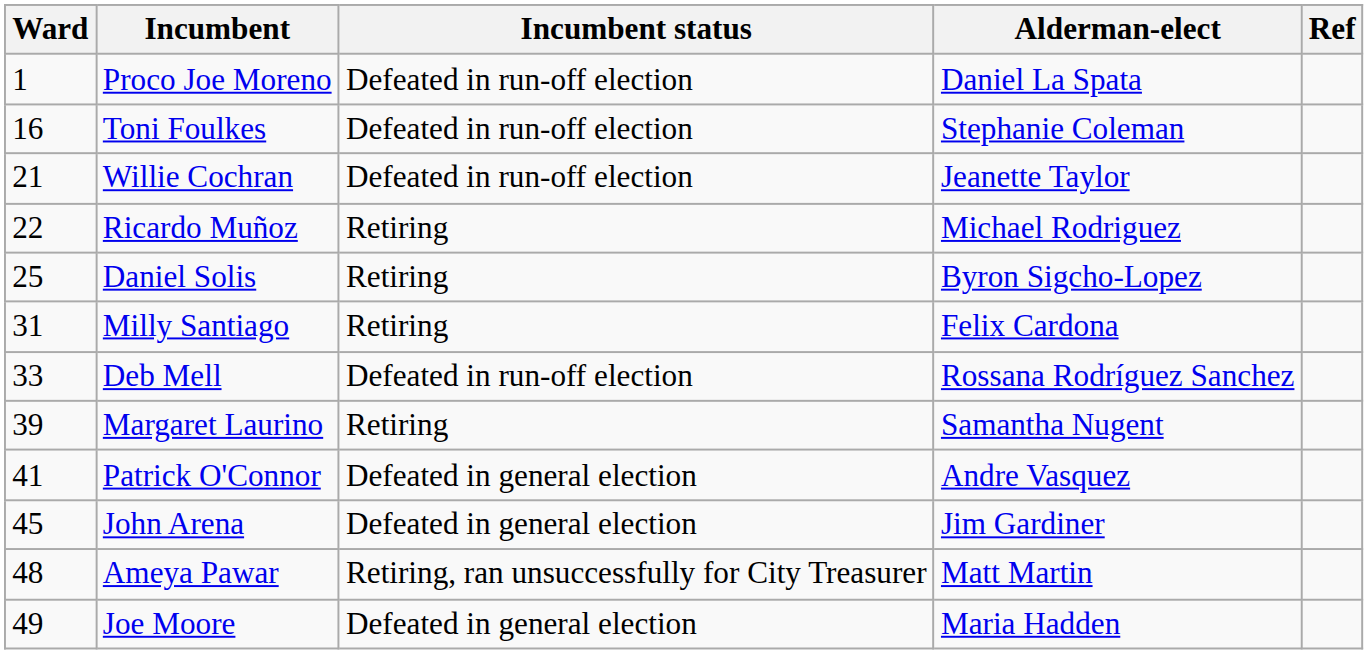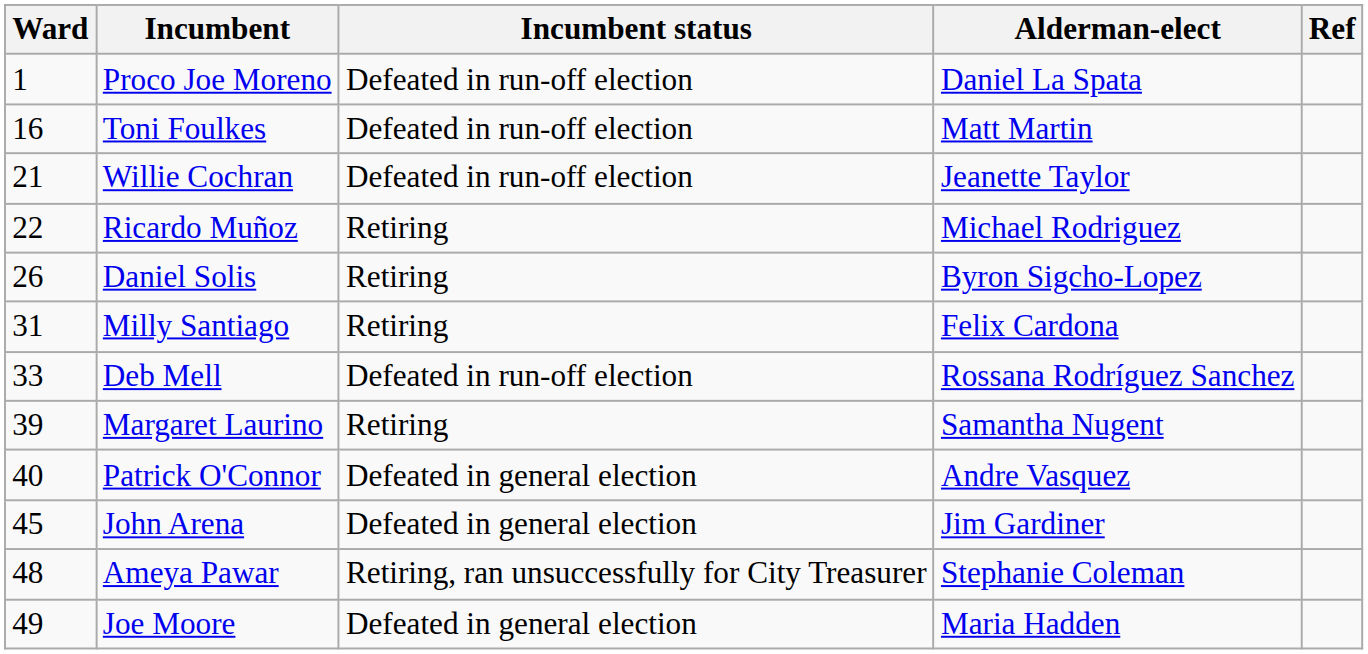 <table class="wikitable sortable">
 <tr>
 <th>Ward</th>
 <th>Incumbent</th>
 <th>Incumbent status</th>
 <th>Alderman-elect</th>
 <th>Ref</th>
 </tr>
 <tr>
 <td>1</td>
 <td><a href='#'>Proco Joe Moreno</a></td>
 <td>Defeated in run-off election</td>
 <td><a href='#'>Daniel La Spata</a></td>
 <td></td>
 </tr>
 <tr>
 <td>16</td>
 <td><a href='#'>Toni Foulkes</a></td>
 <td>Defeated in run-off election</td>
-<td><a href='#'>Stephanie Coleman</a></td>
+<td><a href='#'>Matt Martin</a></td>
 <td></td>
 </tr>
 <tr>
 <td>21</td>
 <td><a href='#'>Willie Cochran</a></td>
 <td>Defeated in run-off election</td>
 <td><a href='#'>Jeanette Taylor</a></td>
 <td></td>
 </tr>
 <tr>
 <td>22</td>
 <td><a href='#'>Ricardo Muñoz</a></td>
 <td>Retiring</td>
 <td><a href='#'>Michael Rodriguez</a></td>
 <td></td>
 </tr>
 <tr>
-<td>25</td>
+<td>26</td>
 <td><a href='#'>Daniel Solis</a></td>
 <td>Retiring</td>
 <td><a href='#'>Byron Sigcho-Lopez</a></td>
 <td></td>
 </tr>
 <tr>
 <td>31</td>
 <td><a href='#'>Milly Santiago</a></td>
 <td>Retiring</td>
 <td><a href='#'>Felix Cardona</a></td>
 <td></td>
 </tr>
 <tr>
 <td>33</td>
 <td><a href='#'>Deb Mell</a></td>
 <td>Defeated in run-off election</td>
 <td><a href='#'>Rossana Rodríguez Sanchez</a></td>
 <td></td>
 </tr>
 <tr>
 <td>39</td>
 <td><a href='#'>Margaret Laurino</a></td>
 <td>Retiring</td>
 <td><a href='#'>Samantha Nugent</a></td>
 <td></td>
 </tr>
 <tr>
-<td>41</td>
+<td>40</td>
 <td><a href='#'>Patrick O'Connor</a></td>
 <td>Defeated in general election</td>
 <td><a href='#'>Andre Vasquez</a></td>
 <td></td>
 </tr>
 <tr>
 <td>45</td>
 <td><a href='#'>John Arena</a></td>
 <td>Defeated in general election</td>
 <td><a href='#'>Jim Gardiner</a></td>
 <td></td>
 </tr>
 <tr>
 <td>48</td>
 <td><a href='#'>Ameya Pawar</a></td>
 <td>Retiring, ran unsuccessfully for City Treasurer</td>
-<td><a href='#'>Matt Martin</a></td>
+<td><a href='#'>Stephanie Coleman</a></td>
 <td></td>
 </tr>
 <tr>
 <td>49</td>
 <td><a href='#'>Joe Moore</a></td>
 <td>Defeated in general election</td>
 <td><a href='#'>Maria Hadden</a></td>
 <td></td>
 </tr>
 </table>
